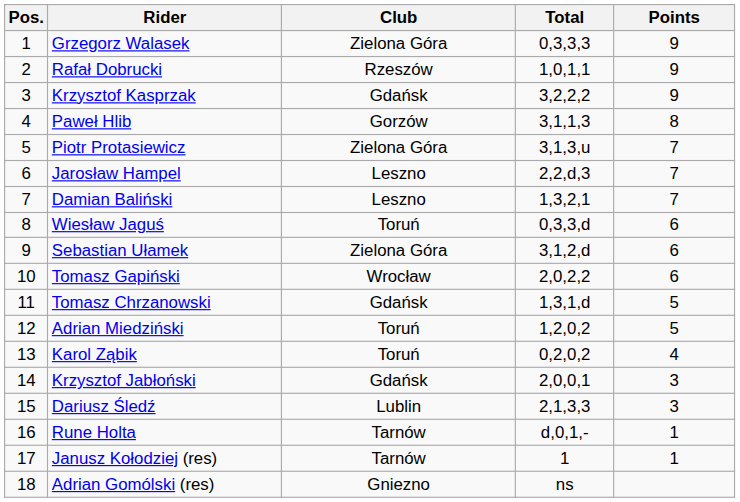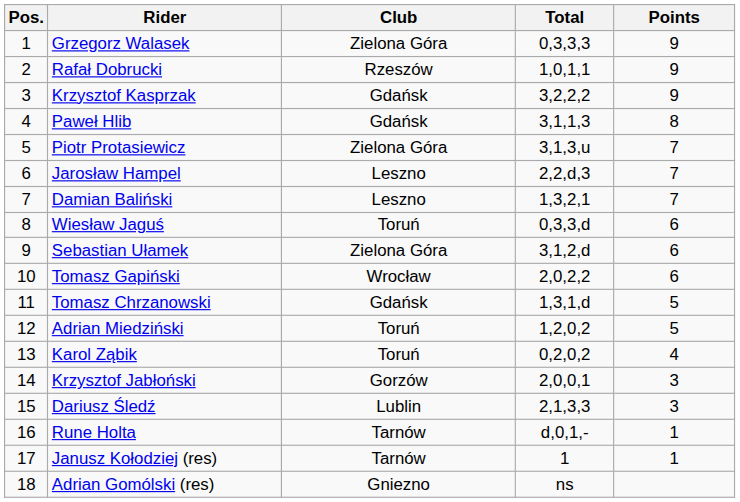 <table class=wikitable style="font-size:93%;">
 <tr>
 <th width=25px>Pos.</th>
 <th width=200px>Rider</th>
 <th width=200px>Club</th>
 <th width=80px>Total</th>
 <th width=100px>Points</th>
 </tr>
 <tr align=center>
 <td>1</td>
 <td align=left><a href='#'>Grzegorz Walasek</a></td>
 <td>Zielona Góra</td>
 <td>0,3,3,3</td>
 <td>9</td>
 </tr>
 <tr align=center>
 <td>2</td>
 <td align=left><a href='#'>Rafał Dobrucki</a></td>
 <td>Rzeszów</td>
 <td>1,0,1,1</td>
 <td>9</td>
 </tr>
 <tr align=center>
 <td>3</td>
 <td align=left><a href='#'>Krzysztof Kasprzak</a></td>
 <td>Gdańsk</td>
 <td>3,2,2,2</td>
 <td>9</td>
 </tr>
 <tr align=center>
 <td>4</td>
 <td align=left><a href='#'>Paweł Hlib</a></td>
-<td>Gorzów</td>
+<td>Gdańsk</td>
 <td>3,1,1,3</td>
 <td>8</td>
 </tr>
 <tr align=center>
 <td>5</td>
 <td align=left><a href='#'>Piotr Protasiewicz</a></td>
 <td>Zielona Góra</td>
 <td>3,1,3,u</td>
 <td>7</td>
 </tr>
 <tr align=center>
 <td>6</td>
 <td align=left><a href='#'>Jarosław Hampel</a></td>
 <td>Leszno</td>
 <td>2,2,d,3</td>
 <td>7</td>
 </tr>
 <tr align=center>
 <td>7</td>
 <td align=left><a href='#'>Damian Baliński</a></td>
 <td>Leszno</td>
 <td>1,3,2,1</td>
 <td>7</td>
 </tr>
 <tr align=center>
 <td>8</td>
 <td align=left><a href='#'>Wiesław Jaguś</a></td>
 <td>Toruń</td>
 <td>0,3,3,d</td>
 <td>6</td>
 </tr>
 <tr align=center>
 <td>9</td>
 <td align=left><a href='#'>Sebastian Ułamek</a></td>
 <td>Zielona Góra</td>
 <td>3,1,2,d</td>
 <td>6</td>
 </tr>
 <tr align=center>
 <td>10</td>
 <td align=left><a href='#'>Tomasz Gapiński</a></td>
 <td>Wrocław</td>
 <td>2,0,2,2</td>
 <td>6</td>
 </tr>
 <tr align=center>
 <td>11</td>
 <td align=left><a href='#'>Tomasz Chrzanowski</a></td>
 <td>Gdańsk</td>
 <td>1,3,1,d</td>
 <td>5</td>
 </tr>
 <tr align=center>
 <td>12</td>
 <td align=left><a href='#'>Adrian Miedziński</a></td>
 <td>Toruń</td>
 <td>1,2,0,2</td>
 <td>5</td>
 </tr>
 <tr align=center>
 <td>13</td>
 <td align=left><a href='#'>Karol Ząbik</a></td>
 <td>Toruń</td>
 <td>0,2,0,2</td>
 <td>4</td>
 </tr>
 <tr align=center>
 <td>14</td>
 <td align=left><a href='#'>Krzysztof Jabłoński</a></td>
-<td>Gdańsk</td>
+<td>Gorzów</td>
 <td>2,0,0,1</td>
 <td>3</td>
 </tr>
 <tr align=center>
 <td>15</td>
 <td align=left><a href='#'>Dariusz Śledź</a></td>
 <td>Lublin</td>
 <td>2,1,3,3</td>
 <td>3</td>
 </tr>
 <tr align=center>
 <td>16</td>
 <td align=left><a href='#'>Rune Holta</a></td>
 <td>Tarnów</td>
 <td>d,0,1,-</td>
 <td>1</td>
 </tr>
 <tr align=center>
 <td>17</td>
 <td align=left><a href='#'>Janusz Kołodziej</a> (res)</td>
 <td>Tarnów</td>
 <td>1</td>
 <td>1</td>
 </tr>
 <tr align=center>
 <td>18</td>
 <td align=left><a href='#'>Adrian Gomólski</a> (res)</td>
 <td>Gniezno</td>
 <td>ns</td>
 <td></td>
 </tr>
 </table>
